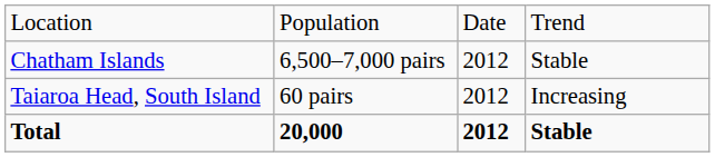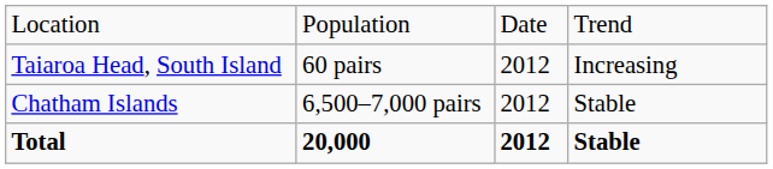 <table class="wikitable">
 <tr>
 <td width="180pt">Location</td>
 <td width="120pt">Population</td>
 <td width="40pt">Date</td>
 <td width="120pt">Trend</td>
 </tr>
 <tr>
+<td><a href='#'>Taiaroa Head</a>, <a href='#'>South Island</a></td>
+<td>60 pairs</td>
+<td>2012</td>
+<td>Increasing</td>
+</tr>
+<tr>
 <td><a href='#'>Chatham Islands</a></td>
 <td>6,500–7,000 pairs</td>
 <td>2012</td>
 <td>Stable</td>
-</tr>
-<tr>
-<td><a href='#'>Taiaroa Head</a>, <a href='#'>South Island</a></td>
-<td>60 pairs</td>
-<td>2012</td>
-<td>Increasing</td>
 </tr>
 <tr>
 <td><strong>Total</strong></td>
 <td><strong>20,000</strong></td>
 <td><strong>2012</strong></td>
 <td><strong>Stable</strong></td>
 </tr>
 </table>
